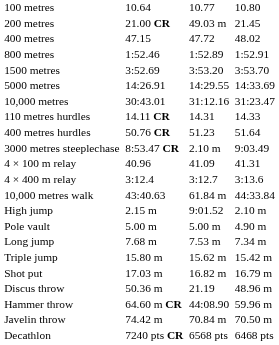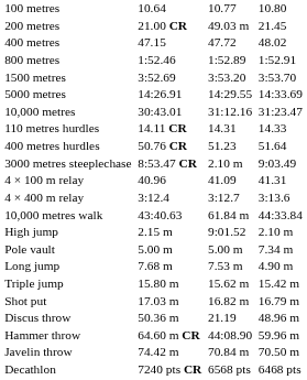 <table>
 <tr>
 <td>100 metres</td>
 <td></td>
 <td>10.64</td>
 <td></td>
 <td>10.77</td>
 <td></td>
 <td>10.80</td>
 </tr>
 <tr>
 <td>200 metres</td>
 <td></td>
 <td>21.00 <strong>CR</strong></td>
 <td></td>
 <td>49.03 m</td>
 <td></td>
 <td>21.45</td>
 </tr>
 <tr>
 <td>400 metres</td>
 <td></td>
 <td>47.15</td>
 <td></td>
 <td>47.72</td>
 <td></td>
 <td>48.02</td>
 </tr>
 <tr>
 <td>800 metres</td>
 <td></td>
 <td>1:52.46</td>
 <td></td>
 <td>1:52.89</td>
 <td></td>
 <td>1:52.91</td>
 </tr>
 <tr>
 <td>1500 metres</td>
 <td></td>
 <td>3:52.69</td>
 <td></td>
 <td>3:53.20</td>
 <td></td>
 <td>3:53.70</td>
 </tr>
 <tr>
 <td>5000 metres</td>
 <td></td>
 <td>14:26.91</td>
 <td></td>
 <td>14:29.55</td>
 <td></td>
 <td>14:33.69</td>
 </tr>
 <tr>
 <td>10,000 metres</td>
 <td></td>
 <td>30:43.01</td>
 <td></td>
 <td>31:12.16</td>
 <td></td>
 <td>31:23.47</td>
 </tr>
 <tr>
 <td>110 metres hurdles</td>
 <td></td>
 <td>14.11 <strong>CR</strong></td>
 <td></td>
 <td>14.31</td>
 <td></td>
 <td>14.33</td>
 </tr>
 <tr>
 <td>400 metres hurdles</td>
 <td></td>
 <td>50.76 <strong>CR</strong></td>
 <td></td>
 <td>51.23</td>
 <td></td>
 <td>51.64</td>
 </tr>
 <tr>
 <td>3000 metres steeplechase</td>
 <td></td>
 <td>8:53.47 <strong>CR</strong></td>
 <td></td>
 <td>2.10 m</td>
 <td></td>
 <td>9:03.49</td>
 </tr>
 <tr>
 <td>4 × 100 m relay</td>
 <td></td>
 <td>40.96</td>
 <td></td>
 <td>41.09</td>
 <td></td>
 <td>41.31</td>
 </tr>
 <tr>
 <td>4 × 400 m relay</td>
 <td></td>
 <td>3:12.4</td>
 <td></td>
 <td>3:12.7</td>
 <td></td>
 <td>3:13.6</td>
 </tr>
 <tr>
 <td>10,000 metres walk</td>
 <td></td>
 <td>43:40.63</td>
 <td></td>
 <td>61.84 m</td>
 <td></td>
 <td>44:33.84</td>
 </tr>
 <tr>
 <td>High jump</td>
 <td></td>
 <td>2.15 m</td>
 <td></td>
 <td>9:01.52</td>
 <td></td>
 <td>2.10 m</td>
 </tr>
 <tr>
 <td>Pole vault</td>
 <td></td>
 <td>5.00 m</td>
 <td></td>
 <td>5.00 m</td>
 <td></td>
-<td>4.90 m</td>
+<td>7.34 m</td>
 </tr>
 <tr>
 <td>Long jump</td>
 <td></td>
 <td>7.68 m</td>
 <td></td>
 <td>7.53 m</td>
 <td></td>
-<td>7.34 m</td>
+<td>4.90 m</td>
 </tr>
 <tr>
 <td>Triple jump</td>
 <td></td>
 <td>15.80 m</td>
 <td></td>
 <td>15.62 m</td>
 <td></td>
 <td>15.42 m</td>
 </tr>
 <tr>
 <td>Shot put</td>
 <td></td>
 <td>17.03 m</td>
 <td></td>
 <td>16.82 m</td>
 <td></td>
 <td>16.79 m</td>
 </tr>
 <tr>
 <td>Discus throw</td>
 <td></td>
 <td>50.36 m</td>
 <td></td>
 <td>21.19</td>
 <td></td>
 <td>48.96 m</td>
 </tr>
 <tr>
 <td>Hammer throw</td>
 <td></td>
 <td>64.60 m <strong>CR</strong></td>
 <td></td>
 <td>44:08.90</td>
 <td></td>
 <td>59.96 m</td>
 </tr>
 <tr>
 <td>Javelin throw</td>
 <td></td>
 <td>74.42 m</td>
 <td></td>
 <td>70.84 m</td>
 <td></td>
 <td>70.50 m</td>
 </tr>
 <tr>
 <td>Decathlon</td>
 <td></td>
 <td>7240 pts <strong>CR</strong></td>
 <td></td>
 <td>6568 pts</td>
 <td></td>
 <td>6468 pts</td>
 </tr>
 </table>
